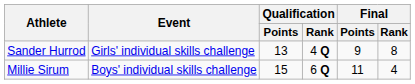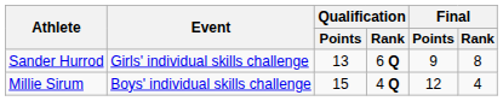 <table class="wikitable" style="font-size:90%">
 <tr>
 <th rowspan=2>Athlete</th>
 <th rowspan=2>Event</th>
 <th colspan=2>Qualification</th>
 <th colspan=2>Final</th>
 </tr>
 <tr style="font-size:95%">
 <th>Points</th>
 <th>Rank</th>
 <th>Points</th>
 <th>Rank</th>
 </tr>
 <tr align=center>
 <td align=left><a href='#'>Sander Hurrod</a></td>
 <td align=left><a href='#'>Girls' individual skills challenge</a></td>
 <td>13</td>
-<td>4 <strong>Q</strong></td>
+<td>6 <strong>Q</strong></td>
 <td>9</td>
 <td>8</td>
 </tr>
 <tr align=center>
 <td align=left><a href='#'>Millie Sirum</a></td>
 <td align=left><a href='#'>Boys' individual skills challenge</a></td>
 <td>15</td>
-<td>6 <strong>Q</strong></td>
-<td>11</td>
+<td>4 <strong>Q</strong></td>
+<td>12</td>
 <td>4</td>
 </tr>
 </table>
